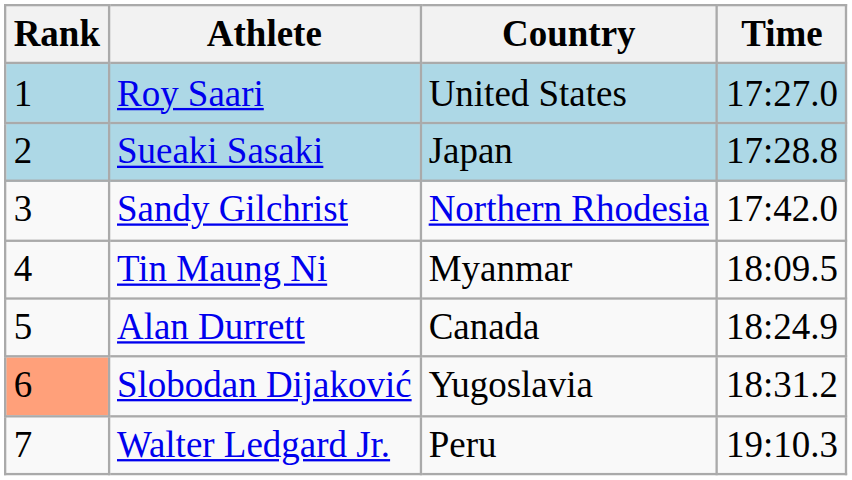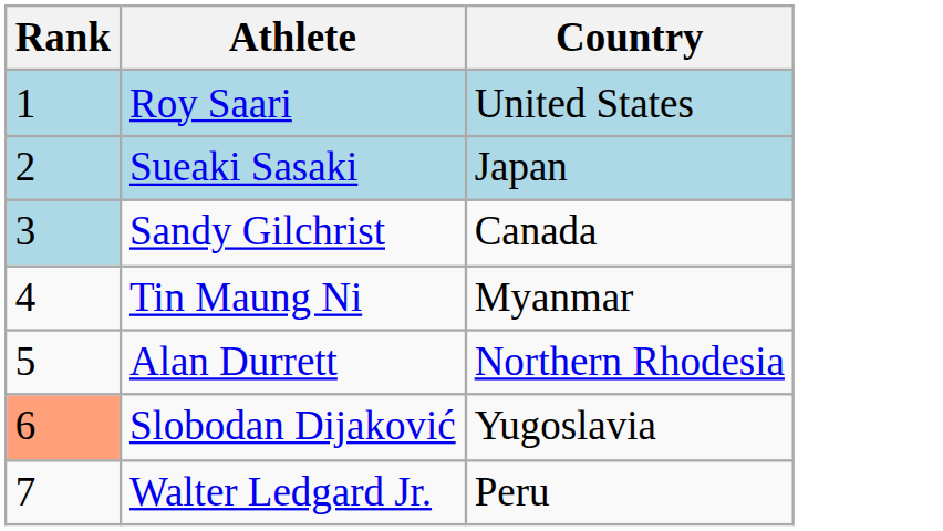 <table class="wikitable">
 <tr>
 <th>Rank</th>
 <th>Athlete</th>
 <th>Country</th>
-<th>Time</th>
 </tr>
 <tr bgcolor=lightblue>
 <td>1</td>
 <td><a href='#'>Roy Saari</a></td>
 <td>United States</td>
-<td>17:27.0</td>
 </tr>
 <tr bgcolor=lightblue>
 <td>2</td>
 <td><a href='#'>Sueaki Sasaki</a></td>
 <td>Japan</td>
-<td>17:28.8</td>
 </tr>
 <tr>
-<td>3</td>
+<td style="background: lightblue;">3</td>
 <td><a href='#'>Sandy Gilchrist</a></td>
-<td><a href='#'>Northern Rhodesia</a></td>
-<td>17:42.0</td>
+<td>Canada</td>
 </tr>
 <tr>
 <td>4</td>
 <td><a href='#'>Tin Maung Ni</a></td>
 <td>Myanmar</td>
-<td>18:09.5</td>
 </tr>
 <tr>
 <td>5</td>
 <td><a href='#'>Alan Durrett</a></td>
-<td>Canada</td>
-<td>18:24.9</td>
+<td><a href='#'>Northern Rhodesia</a></td>
 </tr>
 <tr>
 <td style="background: lightsalmon;">6</td>
 <td><a href='#'>Slobodan Dijaković</a></td>
 <td>Yugoslavia</td>
-<td>18:31.2</td>
 </tr>
 <tr>
 <td>7</td>
 <td><a href='#'>Walter Ledgard Jr.</a></td>
 <td>Peru</td>
-<td>19:10.3</td>
 </tr>
 </table>
